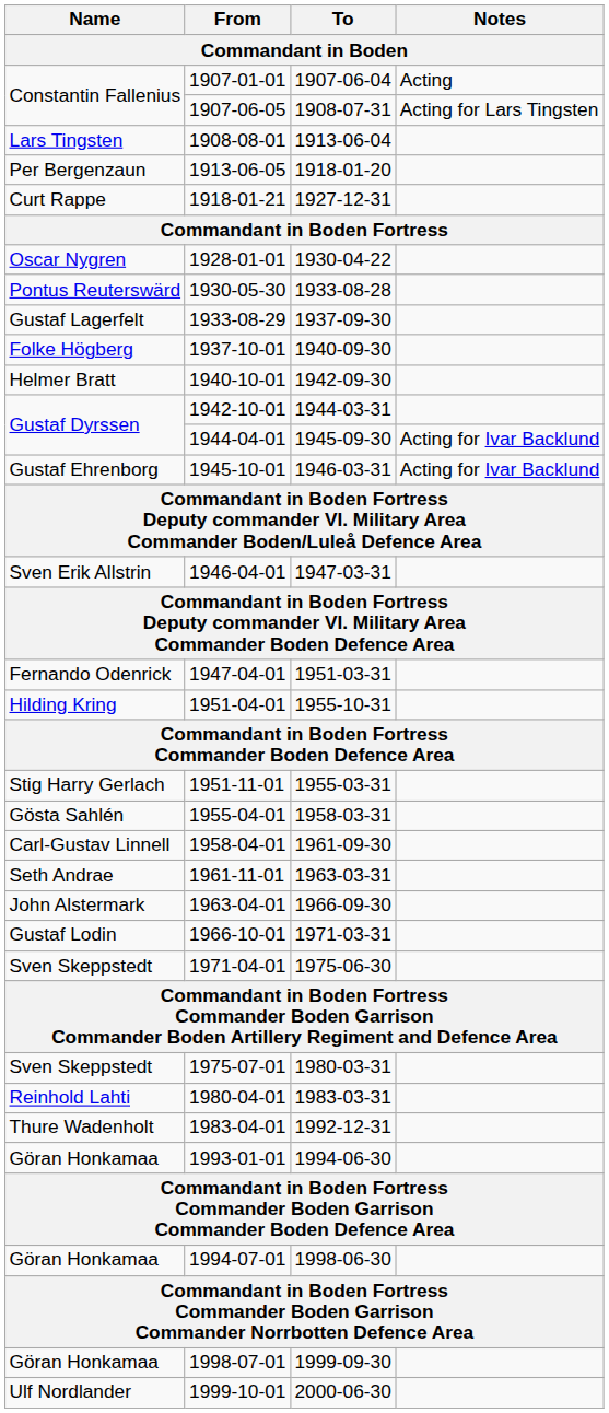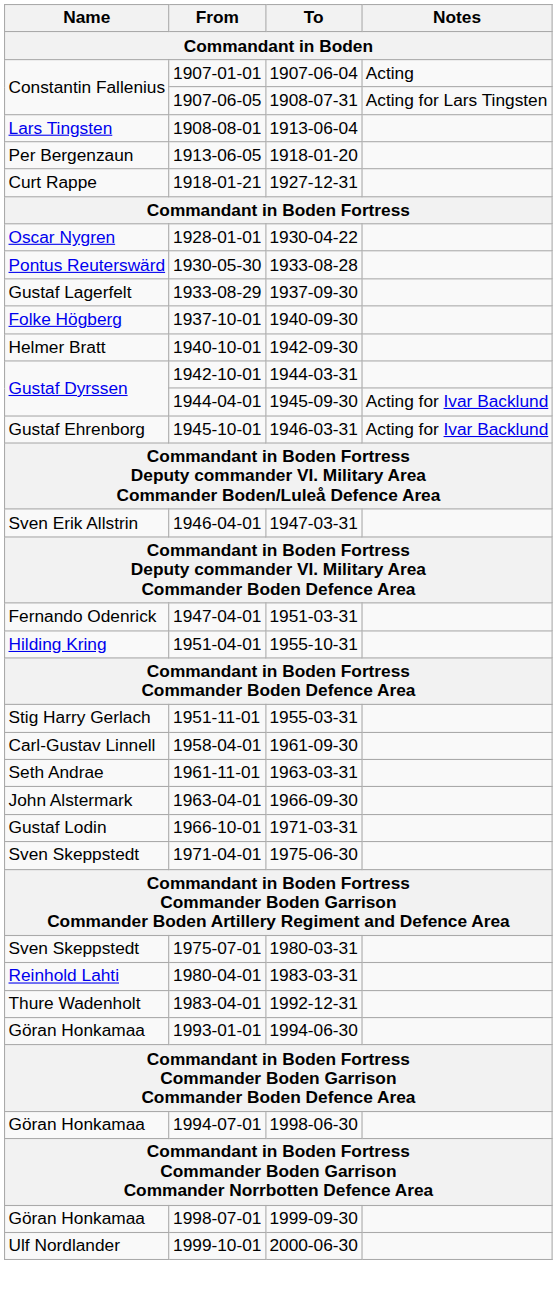 <table class="wikitable">
 <tr>
 <th>Name</th>
 <th>From</th>
 <th>To</th>
 <th>Notes</th>
 </tr>
 <tr>
 <th colspan="4">Commandant in Boden</th>
 </tr>
 <tr>
 <td rowspan="2">Constantin Fallenius</td>
 <td>1907-01-01</td>
 <td>1907-06-04</td>
 <td>Acting</td>
 </tr>
 <tr>
 <td>1907-06-05</td>
 <td>1908-07-31</td>
 <td>Acting for Lars Tingsten</td>
 </tr>
 <tr>
 <td><a href='#'>Lars Tingsten</a></td>
 <td>1908-08-01</td>
 <td>1913-06-04</td>
 <td></td>
 </tr>
 <tr>
 <td>Per Bergenzaun</td>
 <td>1913-06-05</td>
 <td>1918-01-20</td>
 <td></td>
 </tr>
 <tr>
 <td>Curt Rappe</td>
 <td>1918-01-21</td>
 <td>1927-12-31</td>
 <td></td>
 </tr>
 <tr>
 <th colspan="4">Commandant in Boden Fortress</th>
 </tr>
 <tr>
 <td><a href='#'>Oscar Nygren</a></td>
 <td>1928-01-01</td>
 <td>1930-04-22</td>
 <td></td>
 </tr>
 <tr>
 <td><a href='#'>Pontus Reuterswärd</a></td>
 <td>1930-05-30</td>
 <td>1933-08-28</td>
 <td></td>
 </tr>
 <tr>
 <td>Gustaf Lagerfelt</td>
 <td>1933-08-29</td>
 <td>1937-09-30</td>
 <td></td>
 </tr>
 <tr>
 <td><a href='#'>Folke Högberg</a></td>
 <td>1937-10-01</td>
 <td>1940-09-30</td>
 <td></td>
 </tr>
 <tr>
 <td>Helmer Bratt</td>
 <td>1940-10-01</td>
 <td>1942-09-30</td>
 <td></td>
 </tr>
 <tr>
 <td rowspan="2"><a href='#'>Gustaf Dyrssen</a></td>
 <td>1942-10-01</td>
 <td>1944-03-31</td>
 <td></td>
 </tr>
 <tr>
 <td>1944-04-01</td>
 <td>1945-09-30</td>
 <td>Acting for <a href='#'>Ivar Backlund</a></td>
 </tr>
 <tr>
 <td>Gustaf Ehrenborg</td>
 <td>1945-10-01</td>
 <td>1946-03-31</td>
 <td>Acting for <a href='#'>Ivar Backlund</a></td>
 </tr>
 <tr>
 <th colspan="4">Commandant in Boden Fortress<br>Deputy commander VI. Military Area<br>Commander Boden/Luleå Defence Area</th>
 </tr>
 <tr>
 <td>Sven Erik Allstrin</td>
 <td>1946-04-01</td>
 <td>1947-03-31</td>
 <td></td>
 </tr>
 <tr>
 <th colspan="4">Commandant in Boden Fortress<br>Deputy commander VI. Military Area<br>Commander Boden Defence Area</th>
 </tr>
 <tr>
 <td>Fernando Odenrick</td>
 <td>1947-04-01</td>
 <td>1951-03-31</td>
 <td></td>
 </tr>
 <tr>
 <td><a href='#'>Hilding Kring</a></td>
 <td>1951-04-01</td>
 <td>1955-10-31</td>
 <td></td>
 </tr>
 <tr>
 <th colspan="4">Commandant in Boden Fortress<br>Commander Boden Defence Area</th>
 </tr>
 <tr>
 <td>Stig Harry Gerlach</td>
 <td>1951-11-01</td>
 <td>1955-03-31</td>
 <td></td>
 </tr>
 <tr>
-<td>Gösta Sahlén</td>
-<td>1955-04-01</td>
-<td>1958-03-31</td>
-<td></td>
-</tr>
-<tr>
 <td>Carl-Gustav Linnell</td>
 <td>1958-04-01</td>
 <td>1961-09-30</td>
 <td></td>
 </tr>
 <tr>
 <td>Seth Andrae</td>
 <td>1961-11-01</td>
 <td>1963-03-31</td>
 <td></td>
 </tr>
 <tr>
 <td>John Alstermark</td>
 <td>1963-04-01</td>
 <td>1966-09-30</td>
 <td></td>
 </tr>
 <tr>
 <td>Gustaf Lodin</td>
 <td>1966-10-01</td>
 <td>1971-03-31</td>
 <td></td>
 </tr>
 <tr>
 <td>Sven Skeppstedt</td>
 <td>1971-04-01</td>
 <td>1975-06-30</td>
 <td></td>
 </tr>
 <tr>
 <th colspan="4">Commandant in Boden Fortress<br>Commander Boden Garrison<br>Commander Boden Artillery Regiment and Defence Area</th>
 </tr>
 <tr>
 <td>Sven Skeppstedt</td>
 <td>1975-07-01</td>
 <td>1980-03-31</td>
 <td></td>
 </tr>
 <tr>
 <td><a href='#'>Reinhold Lahti</a></td>
 <td>1980-04-01</td>
 <td>1983-03-31</td>
 <td></td>
 </tr>
 <tr>
 <td>Thure Wadenholt</td>
 <td>1983-04-01</td>
 <td>1992-12-31</td>
 <td></td>
 </tr>
 <tr>
 <td>Göran Honkamaa</td>
 <td>1993-01-01</td>
 <td>1994-06-30</td>
 <td></td>
 </tr>
 <tr>
 <th colspan="4">Commandant in Boden Fortress<br>Commander Boden Garrison<br>Commander Boden Defence Area</th>
 </tr>
 <tr>
 <td>Göran Honkamaa</td>
 <td>1994-07-01</td>
 <td>1998-06-30</td>
 <td></td>
 </tr>
 <tr>
 <th colspan="4">Commandant in Boden Fortress<br>Commander Boden Garrison<br>Commander Norrbotten Defence Area</th>
 </tr>
 <tr>
 <td>Göran Honkamaa</td>
 <td>1998-07-01</td>
 <td>1999-09-30</td>
 <td></td>
 </tr>
 <tr>
 <td>Ulf Nordlander</td>
 <td>1999-10-01</td>
 <td>2000-06-30</td>
 <td></td>
 </tr>
 </table>
